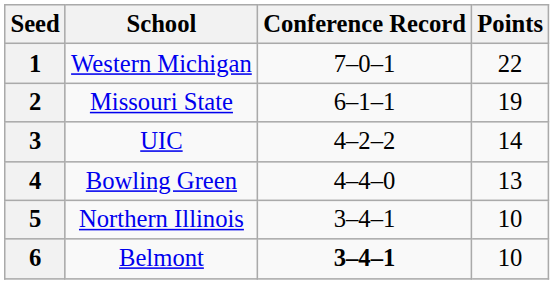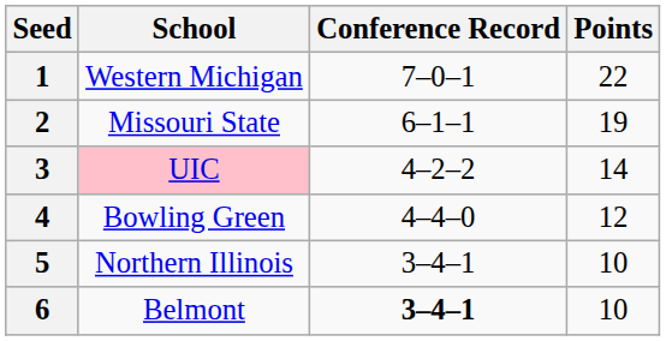 <table class="wikitable" style="text-align:center">
 <tr>
 <th>Seed</th>
 <th>School</th>
 <th>Conference Record</th>
 <th>Points</th>
 </tr>
 <tr>
 <th>1</th>
 <td><a href='#'>Western Michigan</a></td>
 <td>7–0–1</td>
 <td>22</td>
 </tr>
 <tr>
 <th>2</th>
 <td><a href='#'>Missouri State</a></td>
 <td>6–1–1</td>
 <td>19</td>
 </tr>
 <tr>
 <th>3</th>
-<td><a href='#'>UIC</a></td>
+<td style="background: pink;"><a href='#'>UIC</a></td>
 <td>4–2–2</td>
 <td>14</td>
 </tr>
 <tr>
 <th>4</th>
 <td><a href='#'>Bowling Green</a></td>
 <td>4–4–0</td>
-<td>13</td>
+<td>12</td>
 </tr>
 <tr>
 <th>5</th>
 <td><a href='#'>Northern Illinois</a></td>
 <td>3–4–1</td>
 <td>10</td>
 </tr>
 <tr>
 <th>6</th>
 <td><a href='#'>Belmont</a></td>
 <td><strong>3–4–1</strong></td>
 <td>10</td>
 </tr>
 </table>
